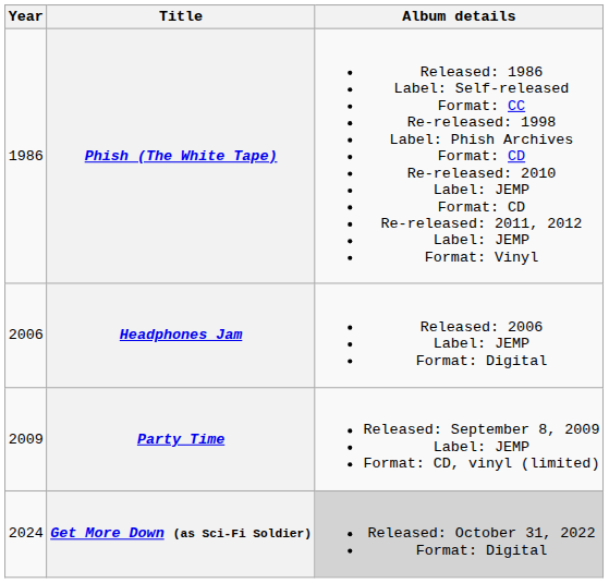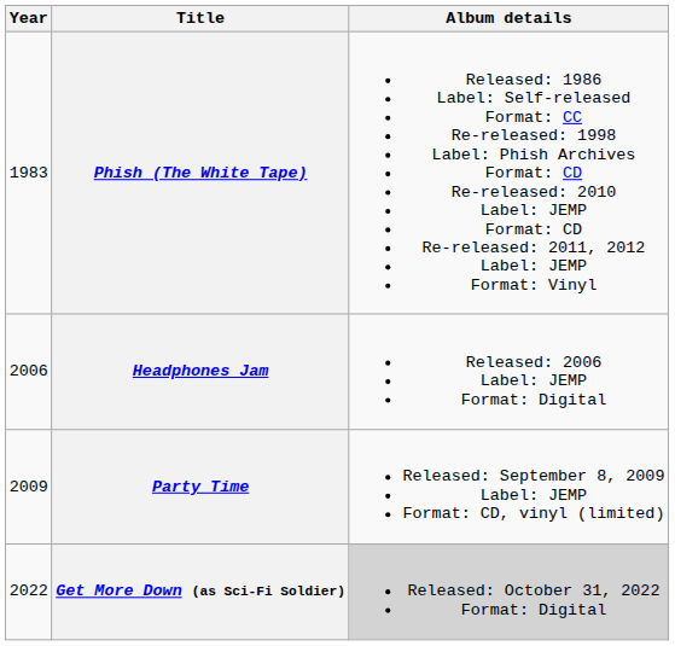 <table class="wikitable plainrowheaders" style="text-align:center;" border="1">
 <tr>
 <th scope="col">Year</th>
 <th scope="col">Title</th>
 <th scope="col">Album details</th>
 </tr>
 <tr>
-<td>1986</td>
+<td>1983</td>
 <th scope="row"><em><a href='#'>Phish (The White Tape)</a></em></th>
 <td><br><ul><li>Released: 1986</li><li>Label: Self-released</li><li>Format: <a href='#'>CC</a></li><li>Re-released: 1998</li><li>Label: Phish Archives</li><li>Format: <a href='#'>CD</a></li><li>Re-released: 2010</li><li>Label: JEMP</li><li>Format: CD</li><li>Re-released: 2011, 2012</li><li>Label: JEMP</li><li>Format: Vinyl</li></ul></td>
 </tr>
 <tr>
 <td>2006</td>
 <th scope="row"><em><a href='#'>Headphones Jam</a></em></th>
 <td><br><ul><li>Released: 2006</li><li>Label: JEMP</li><li>Format: Digital</li></ul></td>
 </tr>
 <tr>
 <td>2009</td>
 <th scope="row"><em><a href='#'>Party Time</a></em></th>
 <td><br><ul><li>Released: September 8, 2009</li><li>Label: JEMP</li><li>Format: CD, vinyl (limited)</li></ul></td>
 </tr>
 <tr>
-<td>2024</td>
+<td>2022</td>
 <th scope="row"><em><a href='#'>Get More Down</a></em> <small>(as Sci-Fi Soldier)</small></th>
 <td style="background: lightgrey;"><br><ul><li>Released: October 31, 2022</li><li>Format: Digital</li></ul></td>
 </tr>
 </table>
